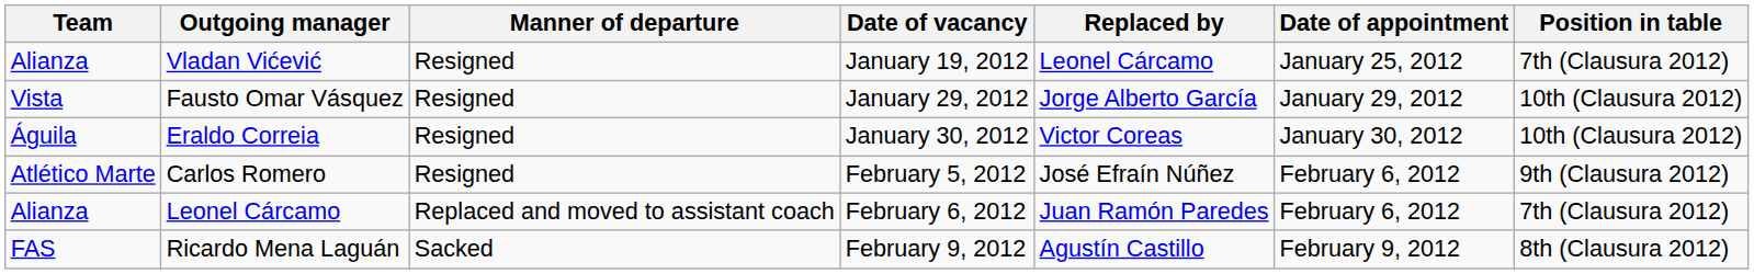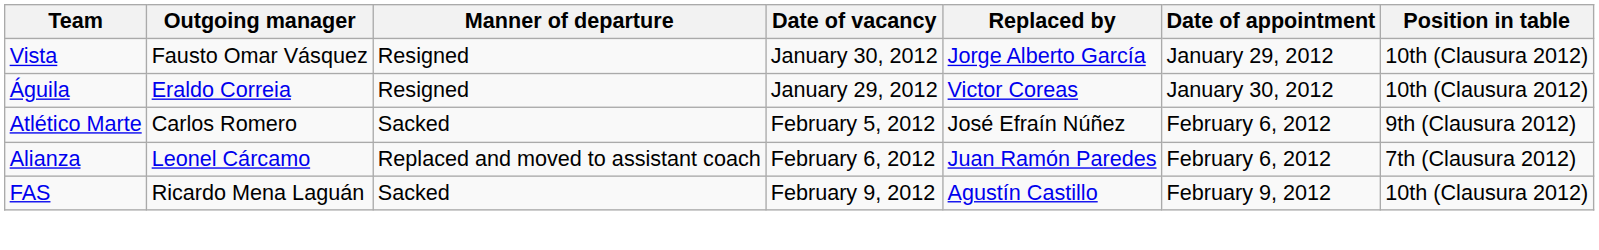 <table class="wikitable">
 <tr>
 <th>Team</th>
 <th>Outgoing manager</th>
 <th>Manner of departure</th>
 <th>Date of vacancy</th>
 <th>Replaced by</th>
 <th>Date of appointment</th>
 <th>Position in table</th>
 </tr>
 <tr>
-<td><a href='#'>Alianza</a></td>
-<td> <a href='#'>Vladan Vićević</a></td>
-<td>Resigned</td>
-<td>January 19, 2012</td>
-<td> <a href='#'>Leonel Cárcamo</a></td>
-<td>January 25, 2012</td>
-<td>7th (Clausura 2012)</td>
-</tr>
-<tr>
 <td><a href='#'>Vista</a></td>
 <td> Fausto Omar Vásquez</td>
 <td>Resigned</td>
-<td>January 29, 2012</td>
+<td>January 30, 2012</td>
 <td> <a href='#'>Jorge Alberto García</a></td>
 <td>January 29, 2012</td>
 <td>10th (Clausura 2012)</td>
 </tr>
 <tr>
 <td><a href='#'>Águila</a></td>
 <td> <a href='#'>Eraldo Correia</a></td>
 <td>Resigned</td>
-<td>January 30, 2012</td>
+<td>January 29, 2012</td>
 <td> <a href='#'>Victor Coreas</a></td>
 <td>January 30, 2012</td>
 <td>10th (Clausura 2012)</td>
 </tr>
 <tr>
 <td><a href='#'>Atlético Marte</a></td>
 <td> Carlos Romero</td>
-<td>Resigned</td>
+<td>Sacked</td>
 <td>February 5, 2012</td>
 <td> José Efraín Núñez</td>
 <td>February 6, 2012</td>
 <td>9th (Clausura 2012)</td>
 </tr>
 <tr>
 <td><a href='#'>Alianza</a></td>
 <td> <a href='#'>Leonel Cárcamo</a></td>
 <td>Replaced and moved to assistant coach</td>
 <td>February 6, 2012</td>
 <td> <a href='#'>Juan Ramón Paredes</a></td>
 <td>February 6, 2012</td>
 <td>7th (Clausura 2012)</td>
 </tr>
 <tr>
 <td><a href='#'>FAS</a></td>
 <td> Ricardo Mena Laguán</td>
 <td>Sacked</td>
 <td>February 9, 2012</td>
 <td> <a href='#'>Agustín Castillo</a></td>
 <td>February 9, 2012</td>
-<td>8th (Clausura 2012)</td>
+<td>10th (Clausura 2012)</td>
 </tr>
 </table>
